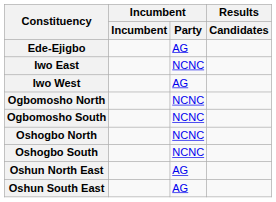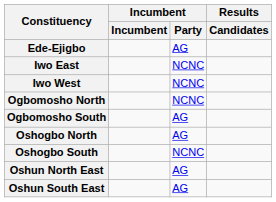 <table class="wikitable sortable">
 <tr>
 <th rowspan="2">Constituency</th>
 <th colspan="2">Incumbent</th>
 <th>Results</th>
 </tr>
 <tr valign="bottom">
 <th>Incumbent</th>
 <th>Party</th>
 <th>Candidates</th>
 </tr>
 <tr>
 <th>Ede-Ejigbo</th>
 <td></td>
 <td><a href='#'>AG</a></td>
 <td nowrap=""></td>
 </tr>
 <tr>
 <th>Iwo East</th>
 <td></td>
 <td><a href='#'>NCNC</a></td>
 <td nowrap=""></td>
 </tr>
 <tr>
 <th>Iwo West</th>
 <td></td>
-<td><a href='#'>AG</a></td>
+<td><a href='#'>NCNC</a></td>
 <td nowrap=""></td>
 </tr>
 <tr>
 <th>Ogbomosho North</th>
 <td></td>
 <td><a href='#'>NCNC</a></td>
 <td nowrap=""></td>
 </tr>
 <tr>
 <th>Ogbomosho South</th>
 <td></td>
-<td><a href='#'>NCNC</a></td>
+<td><a href='#'>AG</a></td>
 <td nowrap=""></td>
 </tr>
 <tr>
 <th>Oshogbo North</th>
 <td></td>
-<td><a href='#'>NCNC</a></td>
+<td><a href='#'>AG</a></td>
 <td nowrap=""></td>
 </tr>
 <tr>
 <th>Oshogbo South</th>
 <td></td>
 <td><a href='#'>NCNC</a></td>
 <td nowrap=""></td>
 </tr>
 <tr>
 <th>Oshun North East</th>
 <td></td>
 <td><a href='#'>AG</a></td>
 <td nowrap=""></td>
 </tr>
 <tr>
 <th>Oshun South East</th>
 <td></td>
 <td><a href='#'>AG</a></td>
 <td nowrap=""></td>
 </tr>
 </table>
